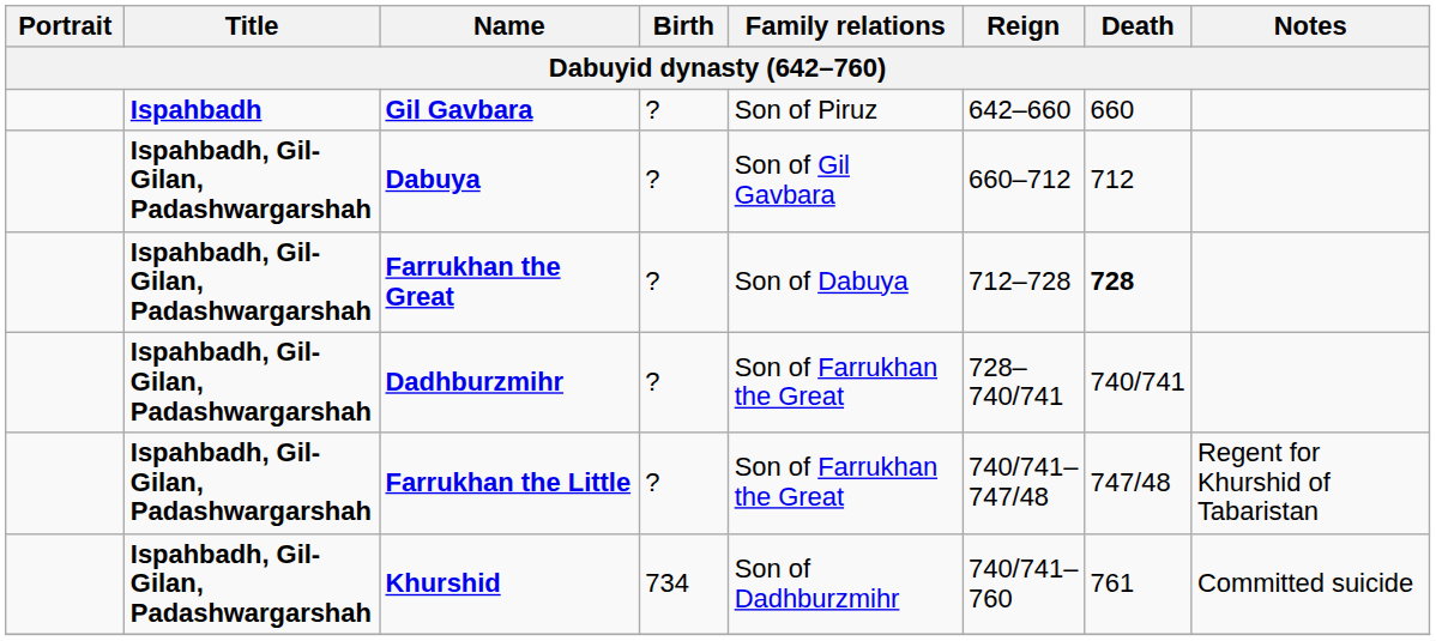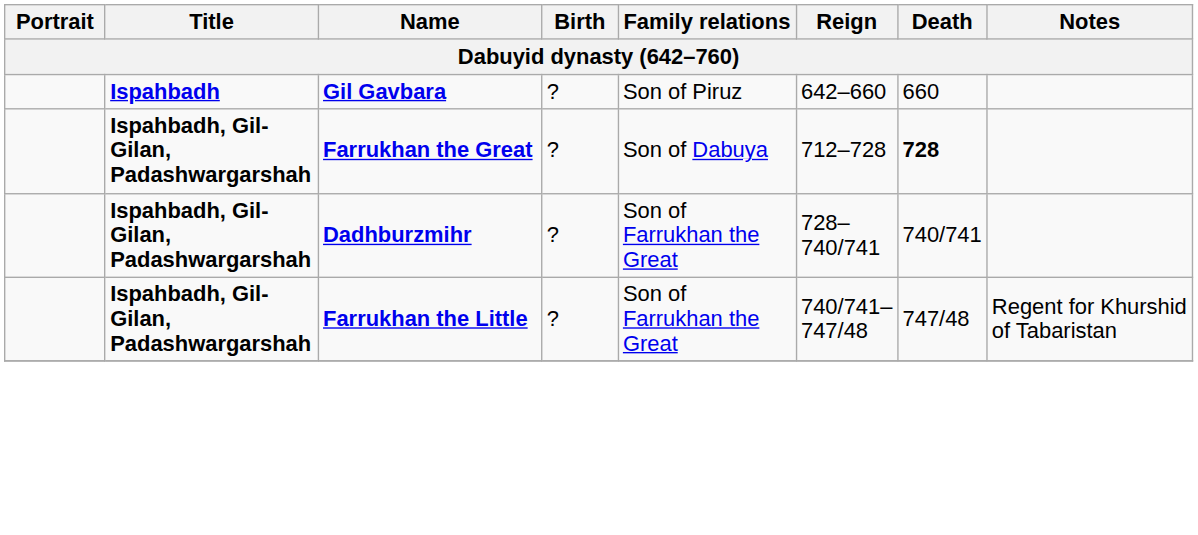 <table class="wikitable">
 <tr>
 <th width="80pt">Portrait</th>
 <th width="150pt">Title</th>
 <th width="230pt">Name</th>
 <th width="65pt">Birth</th>
 <th width="200pt">Family relations</th>
 <th width="65pt">Reign</th>
 <th>Death</th>
 <th width="250pt">Notes</th>
 </tr>
 <tr>
 <th colspan="8"><strong>Dabuyid dynasty (642–760)</strong></th>
 </tr>
 <tr>
 <td></td>
 <td><strong><a href='#'>Ispahbadh</a></strong></td>
 <td><strong><a href='#'>Gil Gavbara</a></strong></td>
 <td>?</td>
 <td>Son of Piruz</td>
 <td>642–660</td>
 <td>660</td>
-<td></td>
-</tr>
-<tr>
-<td></td>
-<td><strong>Ispahbadh, Gil-Gilan, Padashwargarshah</strong></td>
-<td><strong><a href='#'>Dabuya</a></strong></td>
-<td>?</td>
-<td>Son of <a href='#'>Gil Gavbara</a></td>
-<td>660–712</td>
-<td>712</td>
 <td></td>
 </tr>
 <tr>
 <td></td>
 <td><strong>Ispahbadh, Gil-Gilan, Padashwargarshah</strong></td>
 <td><strong><a href='#'>Farrukhan the Great</a></strong></td>
 <td>?</td>
 <td>Son of <a href='#'>Dabuya</a></td>
 <td>712–728</td>
 <td><strong>728</strong></td>
 <td></td>
 </tr>
 <tr>
 <td></td>
 <td><strong>Ispahbadh, Gil-Gilan, Padashwargarshah</strong></td>
 <td><strong><a href='#'>Dadhburzmihr</a></strong></td>
 <td>?</td>
 <td>Son of <a href='#'>Farrukhan the Great</a></td>
 <td>728–740/741</td>
 <td>740/741</td>
 <td></td>
 </tr>
 <tr>
 <td></td>
 <td><strong>Ispahbadh, Gil-Gilan, Padashwargarshah</strong></td>
 <td><strong><a href='#'>Farrukhan the Little</a></strong></td>
 <td>?</td>
 <td>Son of <a href='#'>Farrukhan the Great</a></td>
 <td>740/741–747/48</td>
 <td>747/48</td>
 <td>Regent for Khurshid of Tabaristan</td>
 </tr>
 <tr>
-<td></td>
-<td><strong>Ispahbadh, Gil-Gilan, Padashwargarshah</strong></td>
-<td><strong><a href='#'>Khurshid</a></strong></td>
-<td>734</td>
-<td>Son of <a href='#'>Dadhburzmihr</a></td>
-<td>740/741–760</td>
-<td>761</td>
-<td>Committed suicide</td>
-</tr>
-<tr>
 </tr>
 </table>
